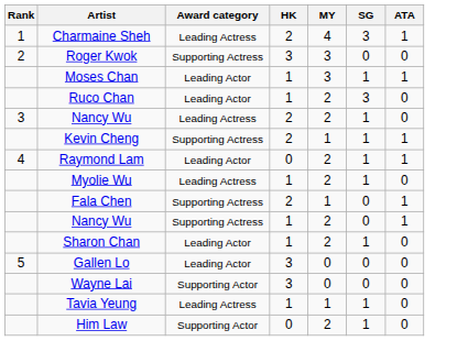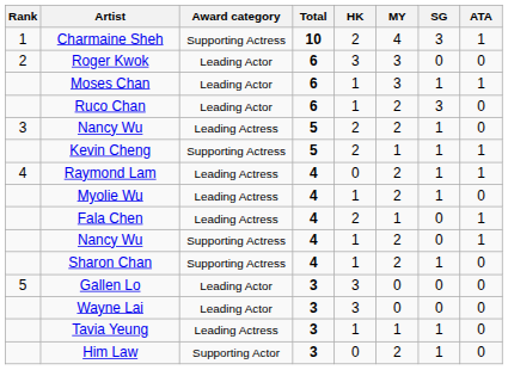 <table class="wikitable" style="text-align:center;">
 <tr>
 <th width=30><small>Rank</small></th>
 <th width=150><small>Artist</small></th>
 <th width=120><small>Award category</small></th>
+<th width=40><small>Total</small></th>
 <th width=40><small>HK</small></th>
 <th width=40><small>MY</small></th>
 <th width=40><small>SG</small></th>
 <th width=40><small>ATA</small></th>
 </tr>
 <tr>
 <td>1</td>
 <td><a href='#'>Charmaine Sheh</a></td>
-<td><small>Leading Actress</small></td>
+<td><small>Supporting Actress</small></td>
+<td><strong>10</strong></td>
 <td>2</td>
 <td>4</td>
 <td>3</td>
 <td>1</td>
 </tr>
 <tr>
 <td>2</td>
 <td><a href='#'>Roger Kwok</a></td>
-<td><small>Supporting Actress</small></td>
+<td><small>Leading Actor</small></td>
+<td><strong>6</strong></td>
 <td>3</td>
 <td>3</td>
 <td>0</td>
 <td>0</td>
 </tr>
 <tr>
 <td></td>
 <td><a href='#'>Moses Chan</a></td>
 <td><small>Leading Actor</small></td>
+<td><strong>6</strong></td>
 <td>1</td>
 <td>3</td>
 <td>1</td>
 <td>1</td>
 </tr>
 <tr>
 <td></td>
 <td><a href='#'>Ruco Chan</a></td>
 <td><small>Leading Actor</small></td>
+<td><strong>6</strong></td>
 <td>1</td>
 <td>2</td>
 <td>3</td>
 <td>0</td>
 </tr>
 <tr>
 <td>3</td>
 <td><a href='#'>Nancy Wu</a></td>
 <td><small>Leading Actress</small></td>
+<td><strong>5</strong></td>
 <td>2</td>
 <td>2</td>
 <td>1</td>
 <td>0</td>
 </tr>
 <tr>
 <td></td>
 <td><a href='#'>Kevin Cheng</a></td>
 <td><small>Supporting Actress</small></td>
+<td><strong>5</strong></td>
 <td>2</td>
 <td>1</td>
 <td>1</td>
 <td>1</td>
 </tr>
 <tr>
 <td>4</td>
 <td><a href='#'>Raymond Lam</a></td>
-<td><small>Leading Actor</small></td>
+<td><small>Leading Actress</small></td>
+<td><strong>4</strong></td>
 <td>0</td>
 <td>2</td>
 <td>1</td>
 <td>1</td>
 </tr>
 <tr>
 <td></td>
 <td><a href='#'>Myolie Wu</a></td>
 <td><small>Leading Actress</small></td>
+<td><strong>4</strong></td>
 <td>1</td>
 <td>2</td>
 <td>1</td>
 <td>0</td>
 </tr>
 <tr>
 <td></td>
 <td><a href='#'>Fala Chen</a></td>
-<td><small>Supporting Actress</small></td>
+<td><small>Leading Actress</small></td>
+<td><strong>4</strong></td>
 <td>2</td>
 <td>1</td>
 <td>0</td>
 <td>1</td>
 </tr>
 <tr>
 <td></td>
 <td><a href='#'>Nancy Wu</a></td>
 <td><small>Supporting Actress</small></td>
+<td><strong>4</strong></td>
 <td>1</td>
 <td>2</td>
 <td>0</td>
 <td>1</td>
 </tr>
 <tr>
 <td></td>
 <td><a href='#'>Sharon Chan</a></td>
-<td><small>Leading Actor</small></td>
+<td><small>Supporting Actress</small></td>
+<td><strong>4</strong></td>
 <td>1</td>
 <td>2</td>
 <td>1</td>
 <td>0</td>
 </tr>
 <tr>
 <td>5</td>
 <td><a href='#'>Gallen Lo</a></td>
 <td><small>Leading Actor</small></td>
+<td><strong>3</strong></td>
 <td>3</td>
 <td>0</td>
 <td>0</td>
 <td>0</td>
 </tr>
 <tr>
 <td></td>
 <td><a href='#'>Wayne Lai</a></td>
-<td><small>Supporting Actor</small></td>
+<td><small>Leading Actor</small></td>
+<td><strong>3</strong></td>
 <td>3</td>
 <td>0</td>
 <td>0</td>
 <td>0</td>
 </tr>
 <tr>
 <td></td>
 <td><a href='#'>Tavia Yeung</a></td>
 <td><small>Leading Actress</small></td>
+<td><strong>3</strong></td>
 <td>1</td>
 <td>1</td>
 <td>1</td>
 <td>0</td>
 </tr>
 <tr>
 <td></td>
 <td><a href='#'>Him Law</a></td>
 <td><small>Supporting Actor</small></td>
+<td><strong>3</strong></td>
 <td>0</td>
 <td>2</td>
 <td>1</td>
 <td>0</td>
 </tr>
 </table>
